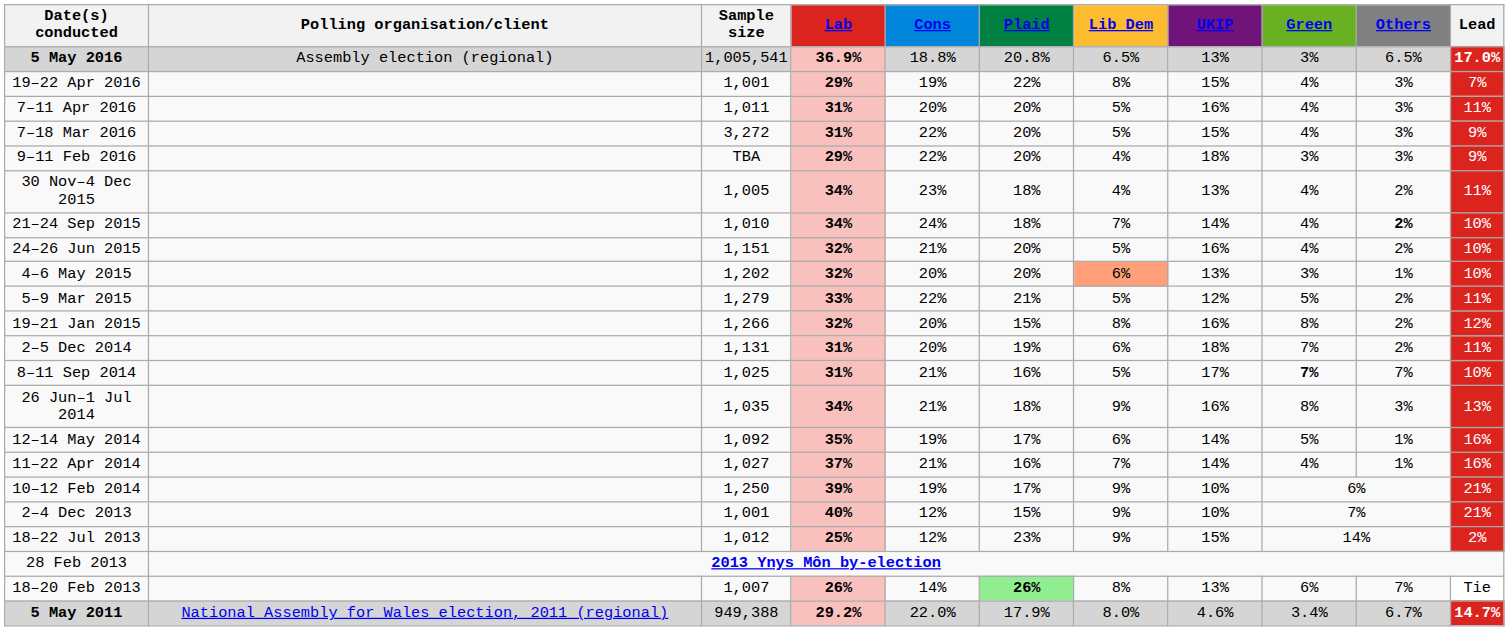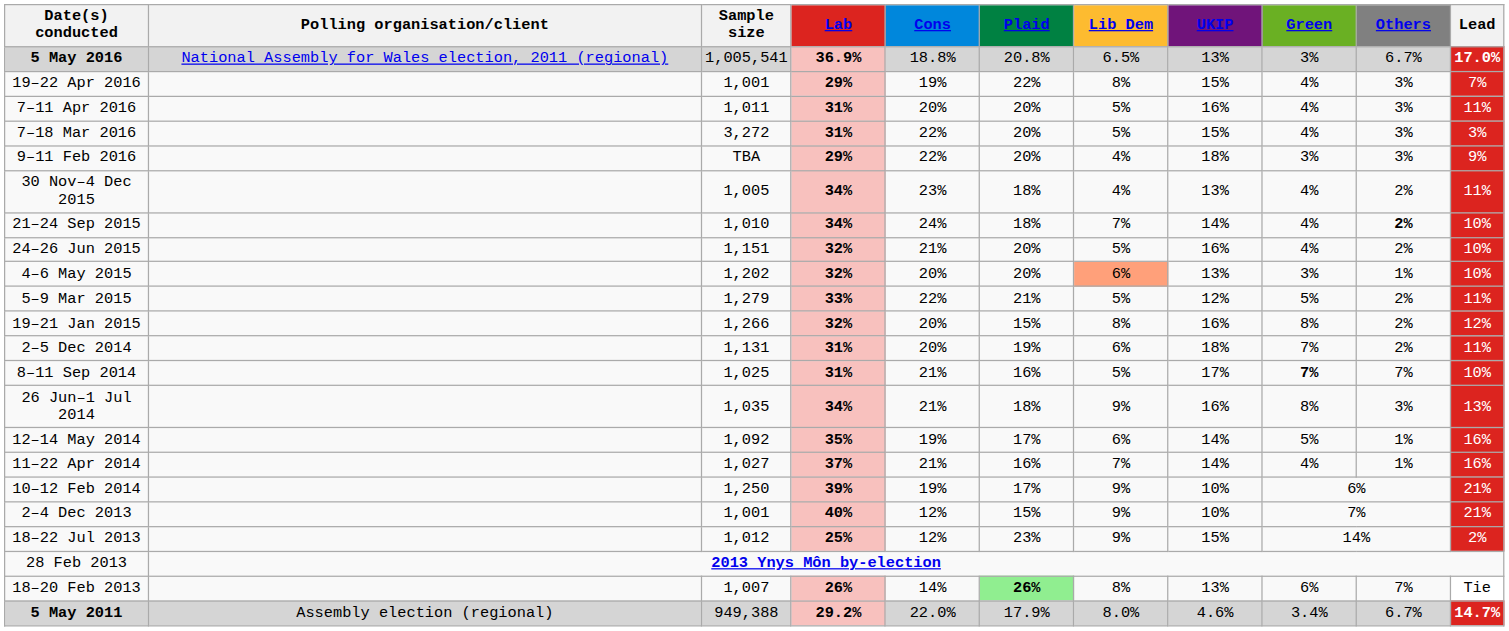 <table class="wikitable sortable" style="text-align:center; font-size:95%; line-height:14px">
 <tr>
 <th ! style="width:110px;">Date(s)<br>conducted</th>
 <th style="width:440px;">Polling organisation/client</th>
 <th class="unsortable" style="width:65px;">Sample size</th>
 <th class="unsortable"  style="background:#dc241f; width:70px;"><a href='#'><span>Lab</span></a></th>
 <th class="unsortable"  style="background:#0087dc; width:70px;"><a href='#'><span>Cons</span></a></th>
 <th class="unsortable"  style="background:#008142; width:70px;"><a href='#'><span>Plaid</span></a></th>
 <th class="unsortable"  style="background:#fdbb30; width:70px;"><a href='#'><span>Lib Dem</span></a></th>
 <th class="unsortable"  style="background:#70147A; width:70px;"><a href='#'><span>UKIP</span></a></th>
 <th class="unsortable"  style="background:#6AB023; width:70px;"><a href='#'><span>Green</span></a></th>
 <th class="unsortable"  style="background:gray; width:70px;"><a href='#'><span>Others</span></a></th>
 <th class="unsortable" style="width:20px;">Lead</th>
 </tr>
 <tr>
 <td style="background:#D5D5D5"><strong>5 May 2016</strong></td>
-<td style="background:#D5D5D5">Assembly election (regional)</td>
+<td style="background:#D5D5D5"><a href='#'>National Assembly for Wales election, 2011 (regional)</a></td>
 <td style="background:#D5D5D5">1,005,541</td>
 <td style="background:#F8C1BE"><strong>36.9%</strong></td>
 <td style="background:#D5D5D5">18.8%</td>
 <td style="background:#D5D5D5">20.8%</td>
 <td style="background:#D5D5D5">6.5%</td>
 <td style="background:#D5D5D5">13%</td>
 <td style="background:#D5D5D5">3%</td>
-<td style="background:#D5D5D5">6.5%</td>
+<td style="background:#D5D5D5">6.7%</td>
 <td style="background:#DC241F; color:white;"><strong>17.0%</strong></td>
 </tr>
 <tr>
 <td>19–22 Apr 2016</td>
 <td></td>
 <td>1,001</td>
 <td style="background:#F8C1BE"><strong>29%</strong></td>
 <td>19%</td>
 <td>22%</td>
 <td>8%</td>
 <td>15%</td>
 <td>4%</td>
 <td>3%</td>
 <td style="background:#DC241F; color:white;">7%</td>
 </tr>
 <tr>
 <td>7–11 Apr 2016</td>
 <td></td>
 <td>1,011</td>
 <td style="background:#F8C1BE"><strong>31%</strong></td>
 <td>20%</td>
 <td>20%</td>
 <td>5%</td>
 <td>16%</td>
 <td>4%</td>
 <td>3%</td>
 <td style="background:#DC241F; color:white;">11%</td>
 </tr>
 <tr>
 <td>7–18 Mar 2016</td>
 <td></td>
 <td>3,272</td>
 <td style="background:#F8C1BE"><strong>31%</strong></td>
 <td>22%</td>
 <td>20%</td>
 <td>5%</td>
 <td>15%</td>
 <td>4%</td>
 <td>3%</td>
-<td style="background:#DC241F; color:white;">9%</td>
+<td style="background:#DC241F; color:white;">3%</td>
 </tr>
 <tr>
 <td>9–11 Feb 2016</td>
 <td></td>
 <td>TBA</td>
 <td style="background:#F8C1BE"><strong>29%</strong></td>
 <td>22%</td>
 <td>20%</td>
 <td>4%</td>
 <td>18%</td>
 <td>3%</td>
 <td>3%</td>
 <td style="background:#DC241F; color:white;">9%</td>
 </tr>
 <tr>
 <td>30 Nov–4 Dec 2015</td>
 <td></td>
 <td>1,005</td>
 <td style="background:#F8C1BE"><strong>34%</strong></td>
 <td>23%</td>
 <td>18%</td>
 <td>4%</td>
 <td>13%</td>
 <td>4%</td>
 <td>2%</td>
 <td style="background:#DC241F; color:white;">11%</td>
 </tr>
 <tr>
 <td>21–24 Sep 2015</td>
 <td></td>
 <td>1,010</td>
 <td style="background:#F8C1BE"><strong>34%</strong></td>
 <td>24%</td>
 <td>18%</td>
 <td>7%</td>
 <td>14%</td>
 <td>4%</td>
 <td><strong>2%</strong></td>
 <td style="background:#DC241F; color:white;">10%</td>
 </tr>
 <tr>
 <td>24–26 Jun 2015</td>
 <td></td>
 <td>1,151</td>
 <td style="background:#F8C1BE"><strong>32%</strong></td>
 <td>21%</td>
 <td>20%</td>
 <td>5%</td>
 <td>16%</td>
 <td>4%</td>
 <td>2%</td>
 <td style="background:#DC241F; color:white;">10%</td>
 </tr>
 <tr>
 <td>4–6 May 2015</td>
 <td></td>
 <td>1,202</td>
 <td style="background:#F8C1BE"><strong>32%</strong></td>
 <td>20%</td>
 <td>20%</td>
 <td style="background: lightsalmon;">6%</td>
 <td>13%</td>
 <td>3%</td>
 <td>1%</td>
 <td style="background:#DC241F; color:white;">10%</td>
 </tr>
 <tr>
 <td>5–9 Mar 2015</td>
 <td></td>
 <td>1,279</td>
 <td style="background:#F8C1BE"><strong>33%</strong></td>
 <td>22%</td>
 <td>21%</td>
 <td>5%</td>
 <td>12%</td>
 <td>5%</td>
 <td>2%</td>
 <td style="background:#DC241F; color:white;">11%</td>
 </tr>
 <tr>
 <td>19–21 Jan 2015</td>
 <td></td>
 <td>1,266</td>
 <td style="background:#F8C1BE"><strong>32%</strong></td>
 <td>20%</td>
 <td>15%</td>
 <td>8%</td>
 <td>16%</td>
 <td>8%</td>
 <td>2%</td>
 <td style="background:#DC241F; color:white;">12%</td>
 </tr>
 <tr>
 <td>2–5 Dec 2014</td>
 <td></td>
 <td>1,131</td>
 <td style="background:#F8C1BE"><strong>31%</strong></td>
 <td>20%</td>
 <td>19%</td>
 <td>6%</td>
 <td>18%</td>
 <td>7%</td>
 <td>2%</td>
 <td style="background:#DC241F; color:white;">11%</td>
 </tr>
 <tr>
 <td>8–11 Sep 2014</td>
 <td></td>
 <td>1,025</td>
 <td style="background:#F8C1BE"><strong>31%</strong></td>
 <td>21%</td>
 <td>16%</td>
 <td>5%</td>
 <td>17%</td>
 <td><strong>7%</strong></td>
 <td>7%</td>
 <td style="background:#DC241F; color:white;">10%</td>
 </tr>
 <tr>
 <td>26 Jun–1 Jul 2014</td>
 <td></td>
 <td>1,035</td>
 <td style="background:#F8C1BE"><strong>34%</strong></td>
 <td>21%</td>
 <td>18%</td>
 <td>9%</td>
 <td>16%</td>
 <td>8%</td>
 <td>3%</td>
 <td style="background:#DC241F; color:white;">13%</td>
 </tr>
 <tr>
 <td>12–14 May 2014</td>
 <td></td>
 <td>1,092</td>
 <td style="background:#F8C1BE"><strong>35%</strong></td>
 <td>19%</td>
 <td>17%</td>
 <td>6%</td>
 <td>14%</td>
 <td>5%</td>
 <td>1%</td>
 <td style="background:#DC241F; color:white;">16%</td>
 </tr>
 <tr>
 <td>11–22 Apr 2014</td>
 <td></td>
 <td>1,027</td>
 <td style="background:#F8C1BE"><strong>37%</strong></td>
 <td>21%</td>
 <td>16%</td>
 <td>7%</td>
 <td>14%</td>
 <td>4%</td>
 <td>1%</td>
 <td style="background:#DC241F; color:white;">16%</td>
 </tr>
 <tr>
 <td>10–12 Feb 2014</td>
 <td></td>
 <td>1,250</td>
 <td style="background:#F8C1BE"><strong>39%</strong></td>
 <td>19%</td>
 <td>17%</td>
 <td>9%</td>
 <td>10%</td>
 <td colspan="2">6%</td>
 <td style="background:#DC241F; color:white;">21%</td>
 </tr>
 <tr>
 <td>2–4 Dec 2013</td>
 <td></td>
 <td>1,001</td>
 <td style="background:#F8C1BE"><strong>40%</strong></td>
 <td>12%</td>
 <td>15%</td>
 <td>9%</td>
 <td>10%</td>
 <td colspan="2">7%</td>
 <td style="background:#DC241F; color:white;">21%</td>
 </tr>
 <tr>
 <td>18–22 Jul 2013</td>
 <td></td>
 <td>1,012</td>
 <td style="background:#F8C1BE"><strong>25%</strong></td>
 <td>12%</td>
 <td>23%</td>
 <td>9%</td>
 <td>15%</td>
 <td colspan="2">14%</td>
 <td style="background:#DC241F; color:white;">2%</td>
 </tr>
 <tr>
 <td>28 Feb 2013</td>
 <td colspan="10"><strong><a href='#'>2013 Ynys Môn by-election</a></strong></td>
 </tr>
 <tr>
 <td>18–20 Feb 2013</td>
 <td></td>
 <td>1,007</td>
 <td style="background:#F8C1BE"><strong>26%</strong></td>
 <td>14%</td>
 <td style="background:#90ee90"><strong>26%</strong></td>
 <td>8%</td>
 <td>13%</td>
 <td>6%</td>
 <td>7%</td>
 <td style="background:#fff; color:black;">Tie</td>
 </tr>
 <tr>
 <td style="background:#D5D5D5"><strong>5 May 2011</strong></td>
-<td style="background:#D5D5D5"><a href='#'>National Assembly for Wales election, 2011 (regional)</a></td>
+<td style="background:#D5D5D5">Assembly election (regional)</td>
 <td style="background:#D5D5D5">949,388</td>
 <td style="background:#F8C1BE"><strong>29.2%</strong></td>
 <td style="background:#D5D5D5">22.0%</td>
 <td style="background:#D5D5D5">17.9%</td>
 <td style="background:#D5D5D5">8.0%</td>
 <td style="background:#D5D5D5">4.6%</td>
 <td style="background:#D5D5D5">3.4%</td>
 <td style="background:#D5D5D5">6.7%</td>
 <td style="background:#DC241F; color:white;"><strong>14.7%</strong></td>
 </tr>
 </table>
